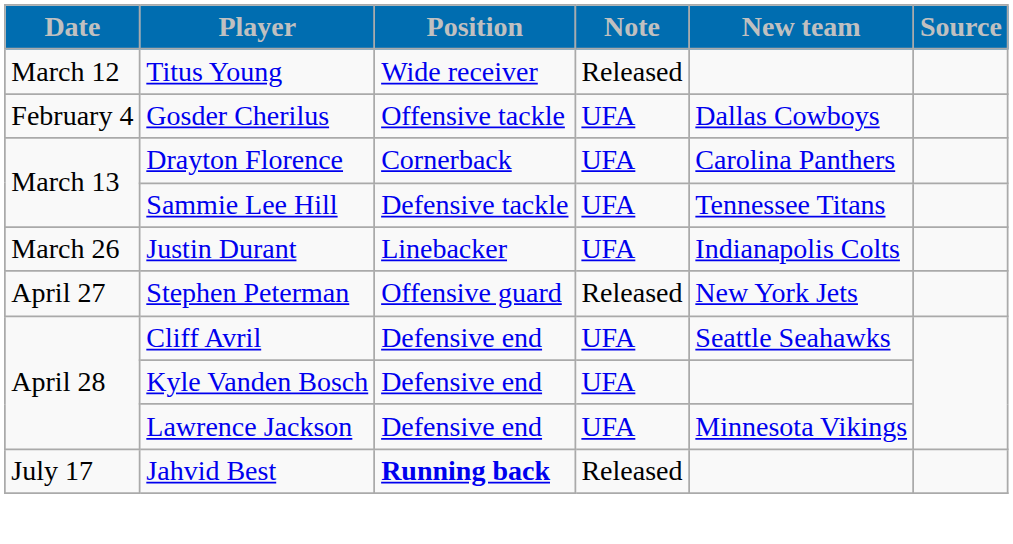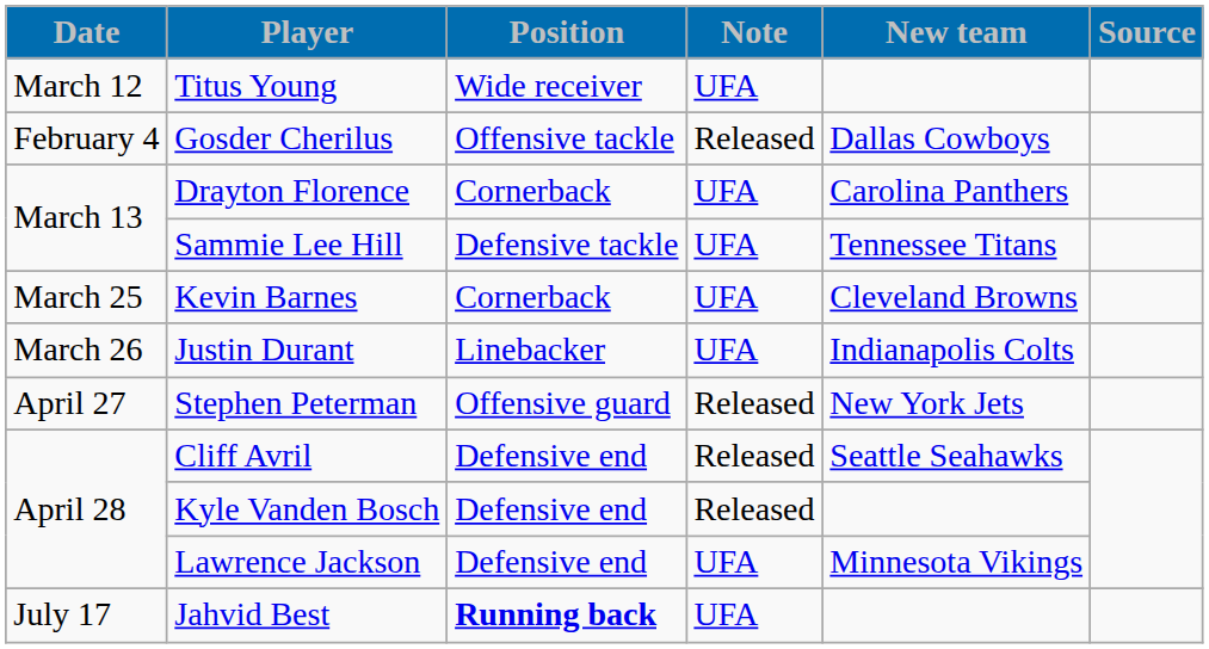 <table class="wikitable">
 <tr>
 <th style="background:#006DB0;color:silver">Date</th>
 <th style="background:#006DB0;color:silver">Player</th>
 <th style="background:#006DB0;color:silver">Position</th>
 <th style="background:#006DB0;color:silver">Note</th>
 <th style="background:#006DB0;color:silver">New team</th>
 <th style="background:#006DB0;color:silver">Source</th>
 </tr>
 <tr>
 <td>March 12</td>
 <td><a href='#'>Titus Young</a></td>
 <td><a href='#'>Wide receiver</a></td>
-<td>Released</td>
+<td><a href='#'>UFA</a></td>
 <td></td>
 <td></td>
 </tr>
 <tr>
 <td>February 4</td>
 <td><a href='#'>Gosder Cherilus</a></td>
 <td><a href='#'>Offensive tackle</a></td>
-<td><a href='#'>UFA</a></td>
+<td>Released</td>
 <td><a href='#'>Dallas Cowboys</a></td>
 <td></td>
 </tr>
 <tr>
 <td rowspan="2">March 13</td>
 <td><a href='#'>Drayton Florence</a></td>
 <td><a href='#'>Cornerback</a></td>
 <td><a href='#'>UFA</a></td>
 <td><a href='#'>Carolina Panthers</a></td>
 <td></td>
 </tr>
 <tr>
 <td><a href='#'>Sammie Lee Hill</a></td>
 <td><a href='#'>Defensive tackle</a></td>
 <td><a href='#'>UFA</a></td>
 <td><a href='#'>Tennessee Titans</a></td>
+<td></td>
+</tr>
+<tr>
+<td>March 25</td>
+<td><a href='#'>Kevin Barnes</a></td>
+<td><a href='#'>Cornerback</a></td>
+<td><a href='#'>UFA</a></td>
+<td><a href='#'>Cleveland Browns</a></td>
 <td></td>
 </tr>
 <tr>
 <td>March 26</td>
 <td><a href='#'>Justin Durant</a></td>
 <td><a href='#'>Linebacker</a></td>
 <td><a href='#'>UFA</a></td>
 <td><a href='#'>Indianapolis Colts</a></td>
 <td></td>
 </tr>
 <tr>
 <td>April 27</td>
 <td><a href='#'>Stephen Peterman</a></td>
 <td><a href='#'>Offensive guard</a></td>
 <td>Released</td>
 <td><a href='#'>New York Jets</a></td>
 <td></td>
 </tr>
 <tr>
 <td rowspan="3">April 28</td>
 <td><a href='#'>Cliff Avril</a></td>
 <td><a href='#'>Defensive end</a></td>
-<td><a href='#'>UFA</a></td>
+<td>Released</td>
 <td><a href='#'>Seattle Seahawks</a></td>
 <td rowspan="3"></td>
 </tr>
 <tr>
 <td><a href='#'>Kyle Vanden Bosch</a></td>
 <td><a href='#'>Defensive end</a></td>
-<td><a href='#'>UFA</a></td>
+<td>Released</td>
 <td></td>
 </tr>
 <tr>
 <td><a href='#'>Lawrence Jackson</a></td>
 <td><a href='#'>Defensive end</a></td>
 <td><a href='#'>UFA</a></td>
 <td><a href='#'>Minnesota Vikings</a></td>
 </tr>
 <tr>
 <td>July 17</td>
 <td><a href='#'>Jahvid Best</a></td>
 <td><strong><a href='#'>Running back</a></strong></td>
-<td>Released</td>
+<td><a href='#'>UFA</a></td>
 <td></td>
 <td></td>
 </tr>
 </table>
